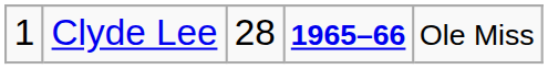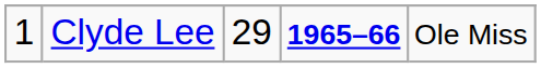 <table class="wikitable">
 <tr>
 </tr>
 <tr>
 <td>1</td>
 <td><a href='#'>Clyde Lee</a></td>
-<td>28</td>
+<td>29</td>
 <td style="font-size:80%;"><strong><a href='#'>1965–66</a></strong></td>
 <td style="font-size:80%;">Ole Miss</td>
 </tr>
 </table>
